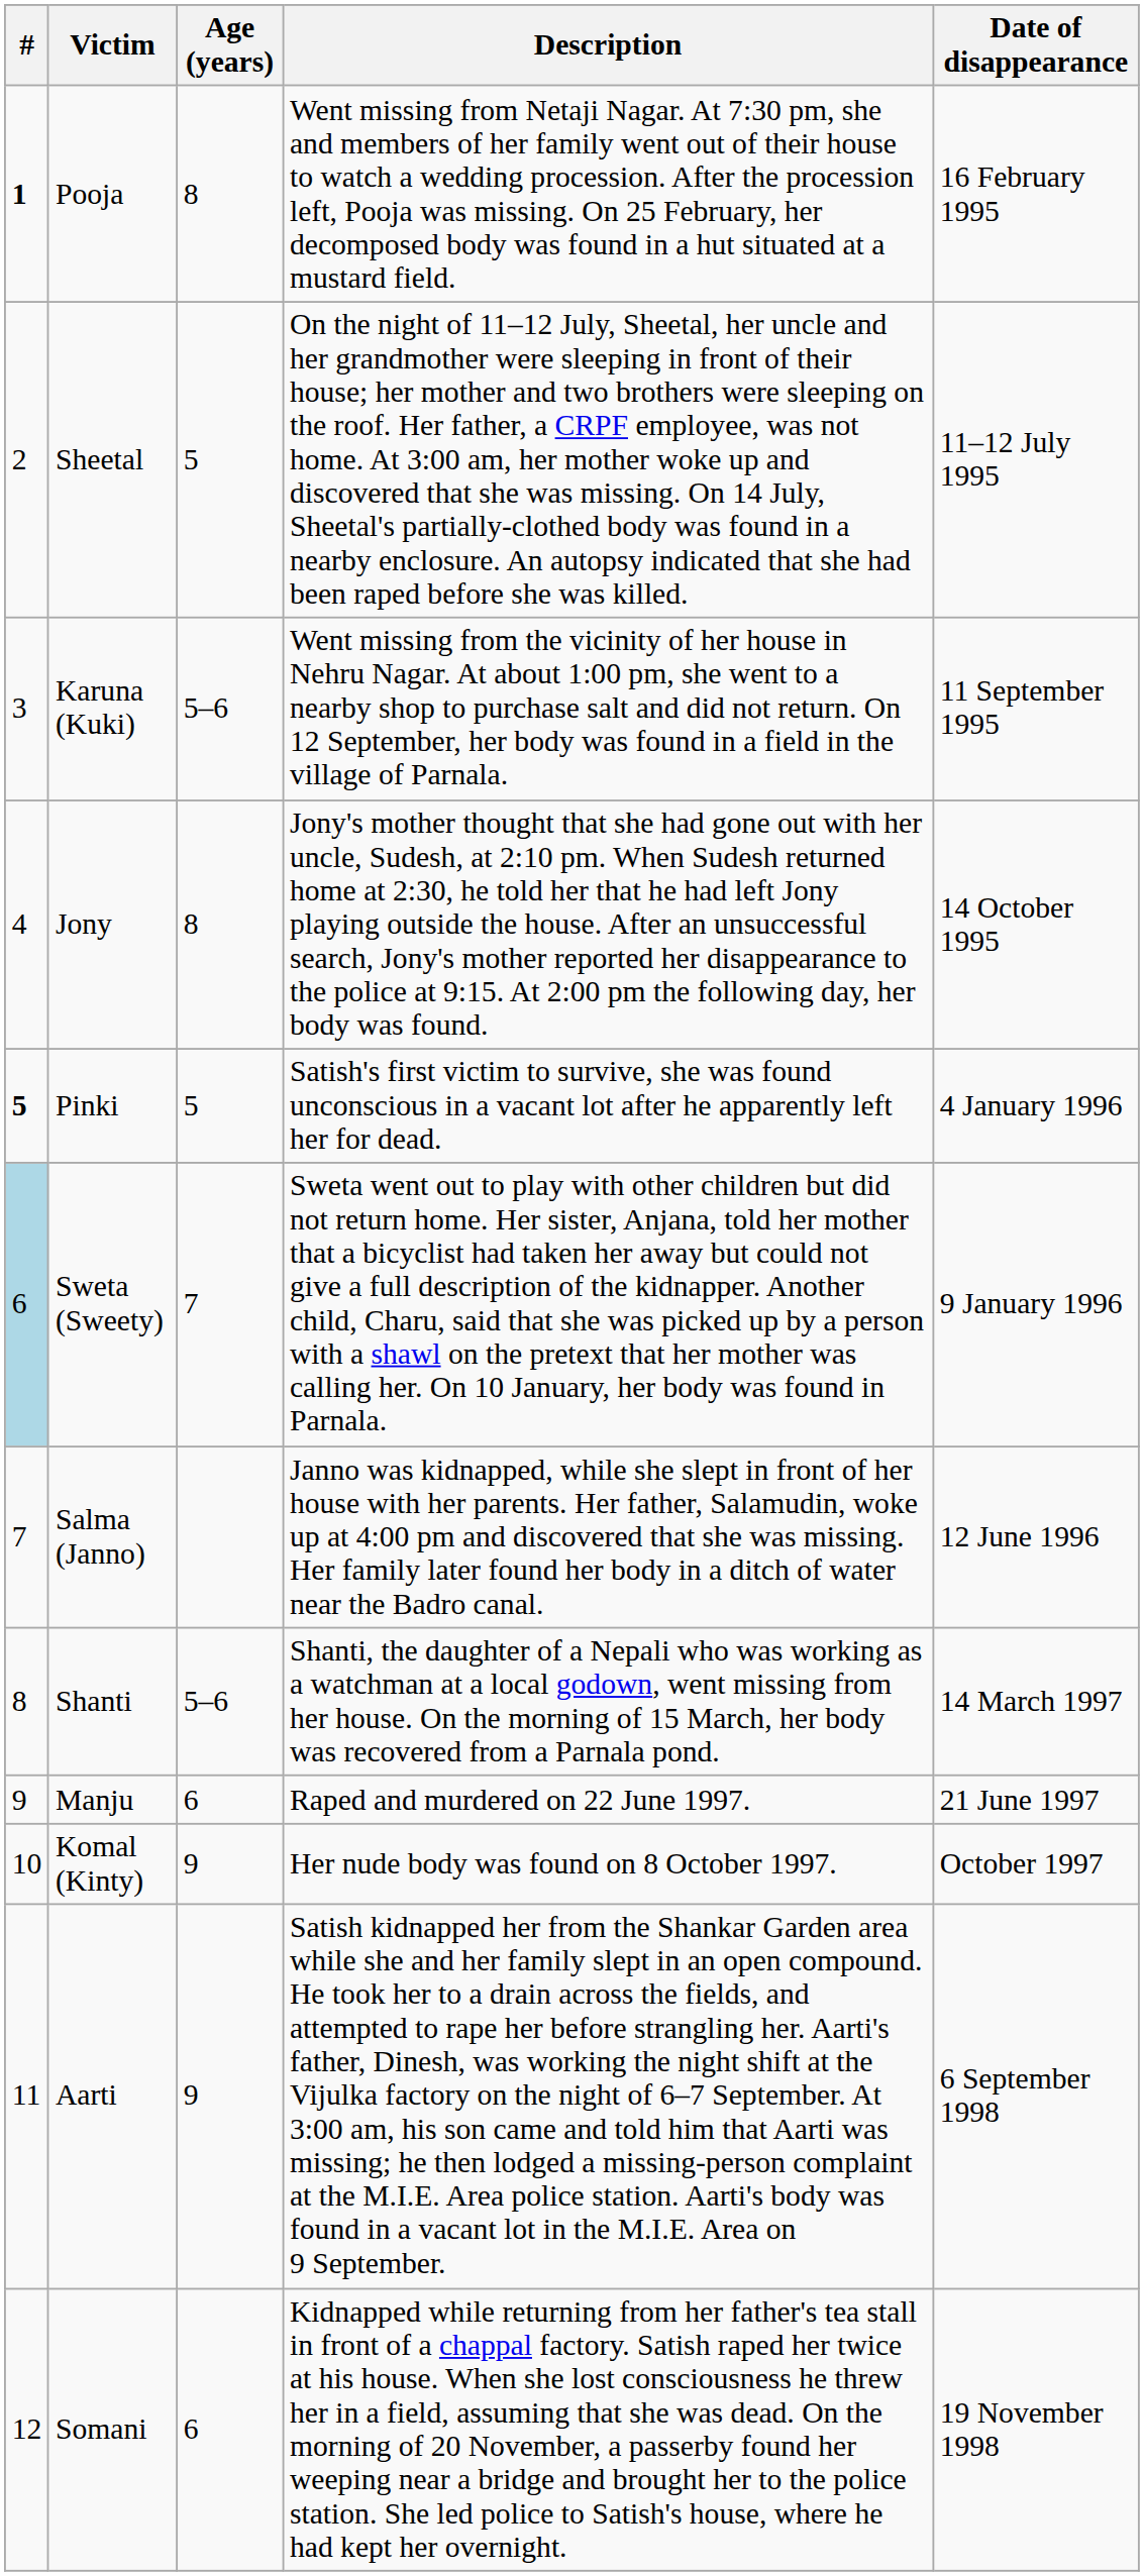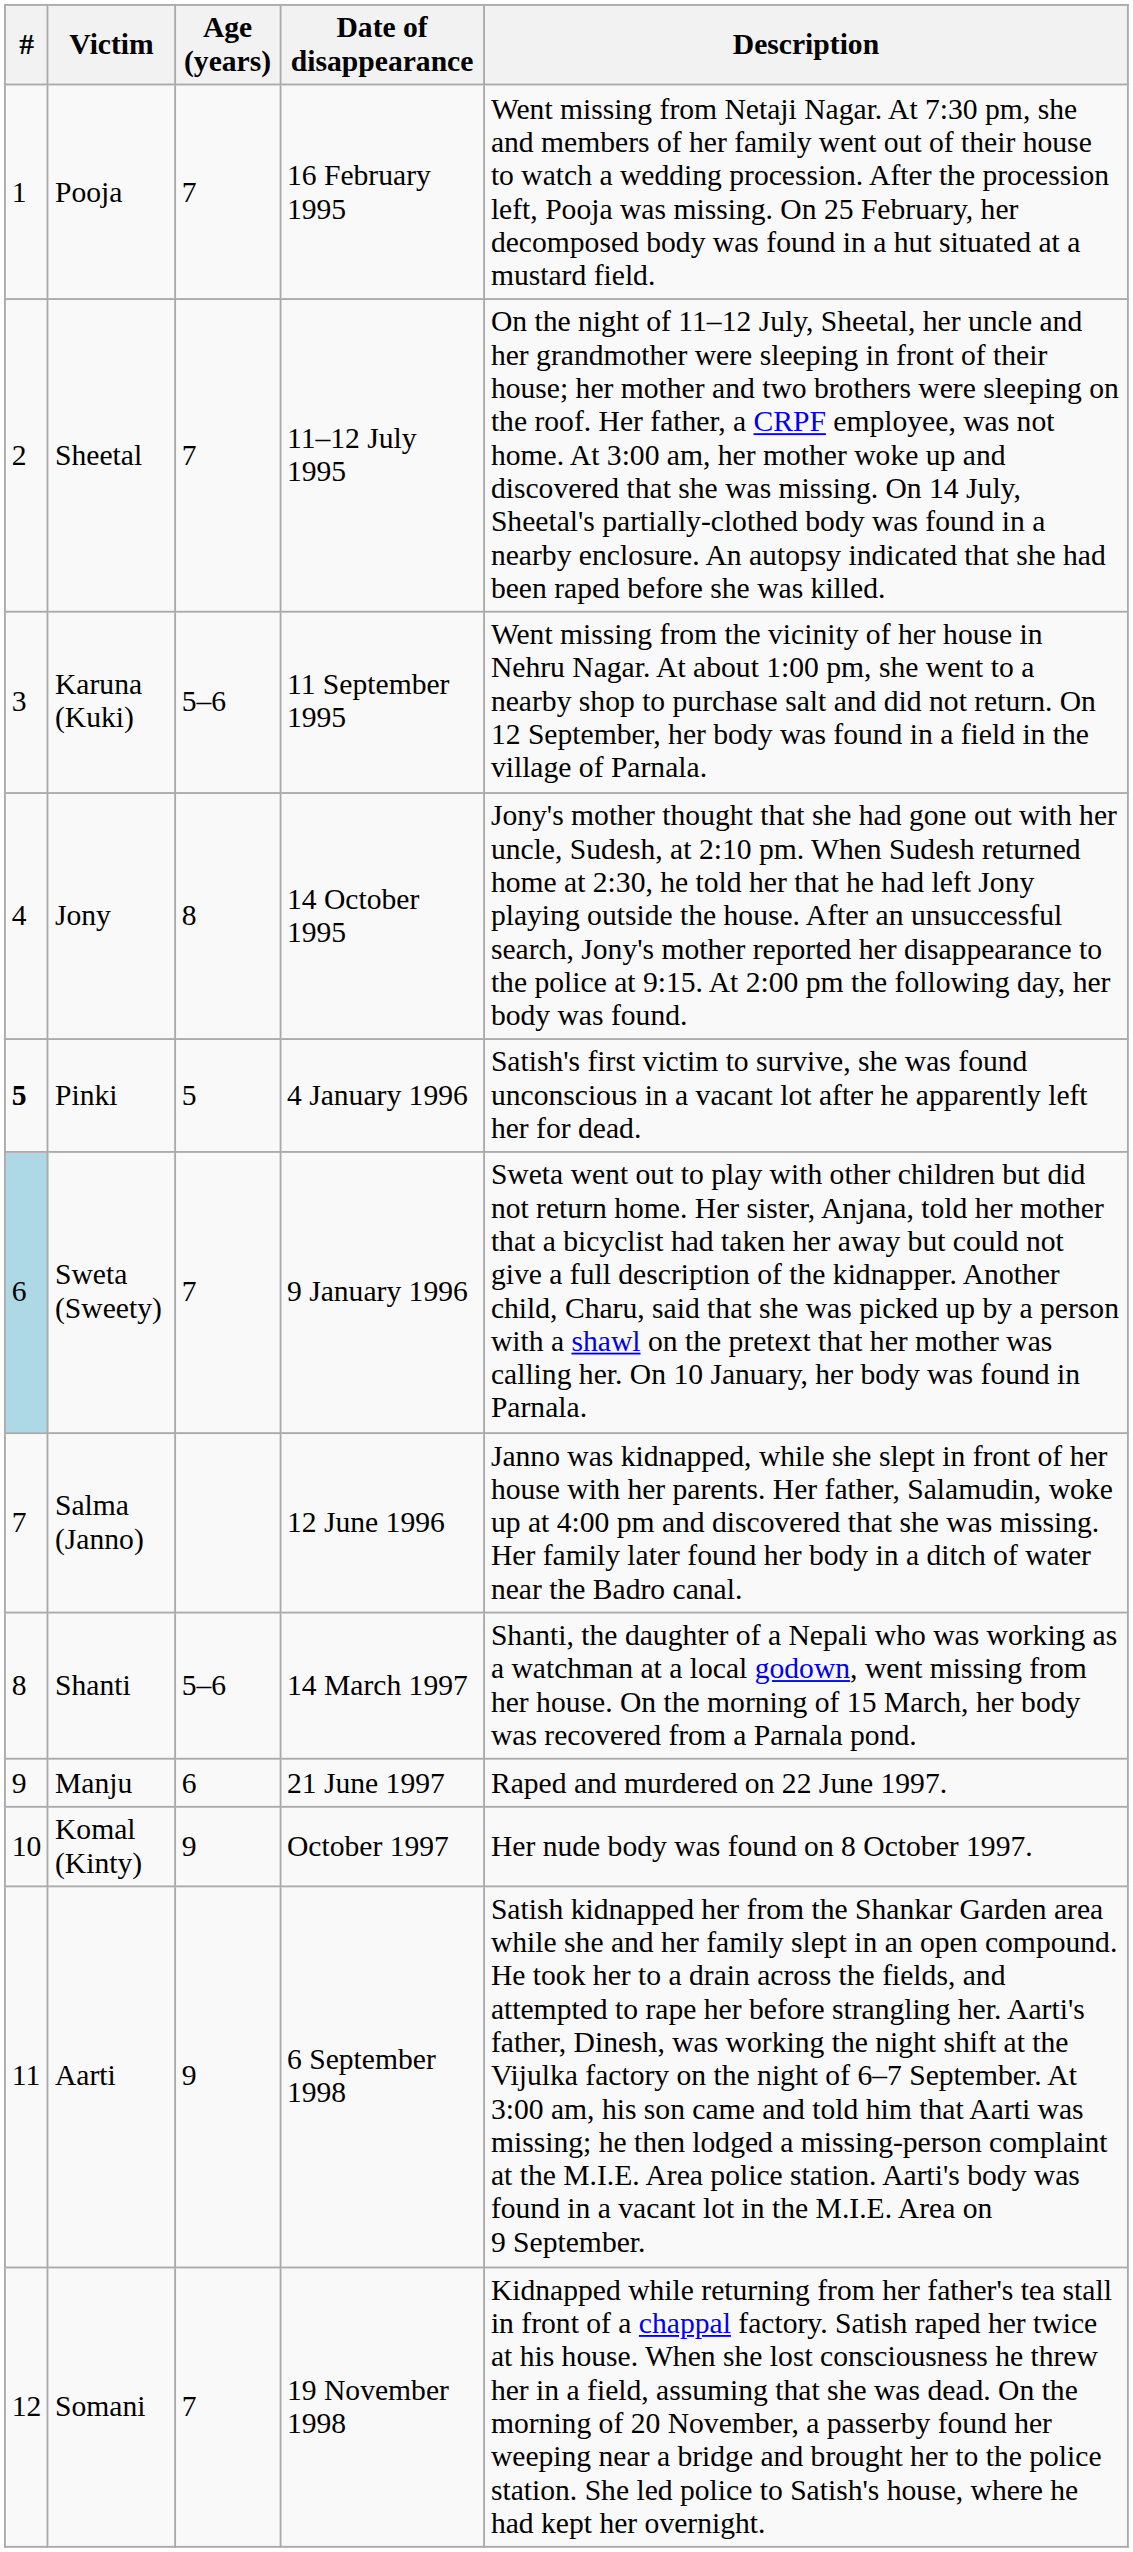 <table class="wikitable">
 <tr>
 <th>#</th>
 <th>Victim</th>
 <th>Age (years)</th>
+<th>Date of disappearance</th>
 <th>Description</th>
-<th>Date of disappearance</th>
 </tr>
 <tr>
-<td><strong>1</strong></td>
+<td>1</td>
 <td>Pooja</td>
-<td>8</td>
+<td>7</td>
+<td>16 February 1995</td>
 <td>Went missing from Netaji Nagar. At 7:30 pm, she and members of her family went out of their house to watch a wedding procession. After the procession left, Pooja was missing. On 25 February, her decomposed body was found in a hut situated at a mustard field.</td>
-<td>16 February 1995</td>
 </tr>
 <tr>
 <td>2</td>
 <td>Sheetal</td>
-<td>5</td>
+<td>7</td>
+<td>11–12 July 1995</td>
 <td>On the night of 11–12 July, Sheetal, her uncle and her grandmother were sleeping in front of their house; her mother and two brothers were sleeping on the roof. Her father, a <a href='#'>CRPF</a> employee, was not home. At 3:00 am, her mother woke up and discovered that she was missing. On 14 July, Sheetal's partially-clothed body was found in a nearby enclosure. An autopsy indicated that she had been raped before she was killed.</td>
-<td>11–12 July 1995</td>
 </tr>
 <tr>
 <td>3</td>
 <td>Karuna (Kuki)</td>
 <td>5–6</td>
+<td>11 September 1995</td>
 <td>Went missing from the vicinity of her house in Nehru Nagar. At about 1:00 pm, she went to a nearby shop to purchase salt and did not return. On 12 September, her body was found in a field in the village of Parnala.</td>
-<td>11 September 1995</td>
 </tr>
 <tr>
 <td>4</td>
 <td>Jony</td>
 <td>8</td>
+<td>14 October 1995</td>
 <td>Jony's mother thought that she had gone out with her uncle, Sudesh, at 2:10 pm. When Sudesh returned home at 2:30, he told her that he had left Jony playing outside the house. After an unsuccessful search, Jony's mother reported her disappearance to the police at 9:15. At 2:00 pm the following day, her body was found.</td>
-<td>14 October 1995</td>
 </tr>
 <tr>
 <td><strong>5</strong></td>
 <td>Pinki</td>
 <td>5</td>
+<td>4 January 1996</td>
 <td>Satish's first victim to survive, she was found unconscious in a vacant lot after he apparently left her for dead.</td>
-<td>4 January 1996</td>
 </tr>
 <tr>
 <td style="background: lightblue;">6</td>
 <td>Sweta (Sweety)</td>
 <td>7</td>
+<td>9 January 1996</td>
 <td>Sweta went out to play with other children but did not return home. Her sister, Anjana, told her mother that a bicyclist had taken her away but could not give a full description of the kidnapper. Another child, Charu, said that she was picked up by a person with a <a href='#'>shawl</a> on the pretext that her mother was calling her. On 10 January, her body was found in Parnala.</td>
-<td>9 January 1996</td>
 </tr>
 <tr>
 <td>7</td>
 <td>Salma (Janno)</td>
 <td></td>
+<td>12 June 1996</td>
 <td>Janno was kidnapped, while she slept in front of her house with her parents. Her father, Salamudin, woke up at 4:00 pm and discovered that she was missing. Her family later found her body in a ditch of water near the Badro canal.</td>
-<td>12 June 1996</td>
 </tr>
 <tr>
 <td>8</td>
 <td>Shanti</td>
 <td>5–6</td>
+<td>14 March 1997</td>
 <td>Shanti, the daughter of a Nepali who was working as a watchman at a local <a href='#'>godown</a>, went missing from her house. On the morning of 15 March, her body was recovered from a Parnala pond.</td>
-<td>14 March 1997</td>
 </tr>
 <tr>
 <td>9</td>
 <td>Manju</td>
 <td>6</td>
+<td>21 June 1997</td>
 <td>Raped and murdered on 22 June 1997.</td>
-<td>21 June 1997</td>
 </tr>
 <tr>
 <td>10</td>
 <td>Komal (Kinty)</td>
 <td>9</td>
+<td>October 1997</td>
 <td>Her nude body was found on 8 October 1997.</td>
-<td>October 1997</td>
 </tr>
 <tr>
 <td>11</td>
 <td>Aarti</td>
 <td>9</td>
+<td>6 September 1998</td>
 <td>Satish kidnapped her from the Shankar Garden area while she and her family slept in an open compound. He took her to a drain across the fields, and attempted to rape her before strangling her. Aarti's father, Dinesh, was working the night shift at the Vijulka factory on the night of 6–7 September. At 3:00 am, his son came and told him that Aarti was missing; he then lodged a missing-person complaint at the M.I.E. Area police station. Aarti's body was found in a vacant lot in the M.I.E. Area on 9 September.</td>
-<td>6 September 1998</td>
 </tr>
 <tr>
 <td>12</td>
 <td>Somani</td>
-<td>6</td>
+<td>7</td>
+<td>19 November 1998</td>
 <td>Kidnapped while returning from her father's tea stall in front of a <a href='#'>chappal</a> factory. Satish raped her twice at his house. When she lost consciousness he threw her in a field, assuming that she was dead. On the morning of 20 November, a passerby found her weeping near a bridge and brought her to the police station. She led police to Satish's house, where he had kept her overnight.</td>
-<td>19 November 1998</td>
 </tr>
 </table>
